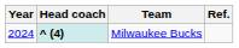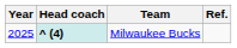 <table class="wikitable sortable">
 <tr>
 <th>Year</th>
 <th>Head coach</th>
 <th>Team</th>
 <th class="unsortable">Ref.</th>
 </tr>
 <tr>
-<td><a href='#'>2024</a></td>
+<td><a href='#'>2025</a></td>
 <td bgcolor="#CFECEC"><strong>^ (4)</strong></td>
 <td><a href='#'>Milwaukee Bucks</a></td>
 <td align="center"></td>
 </tr>
 </table>
